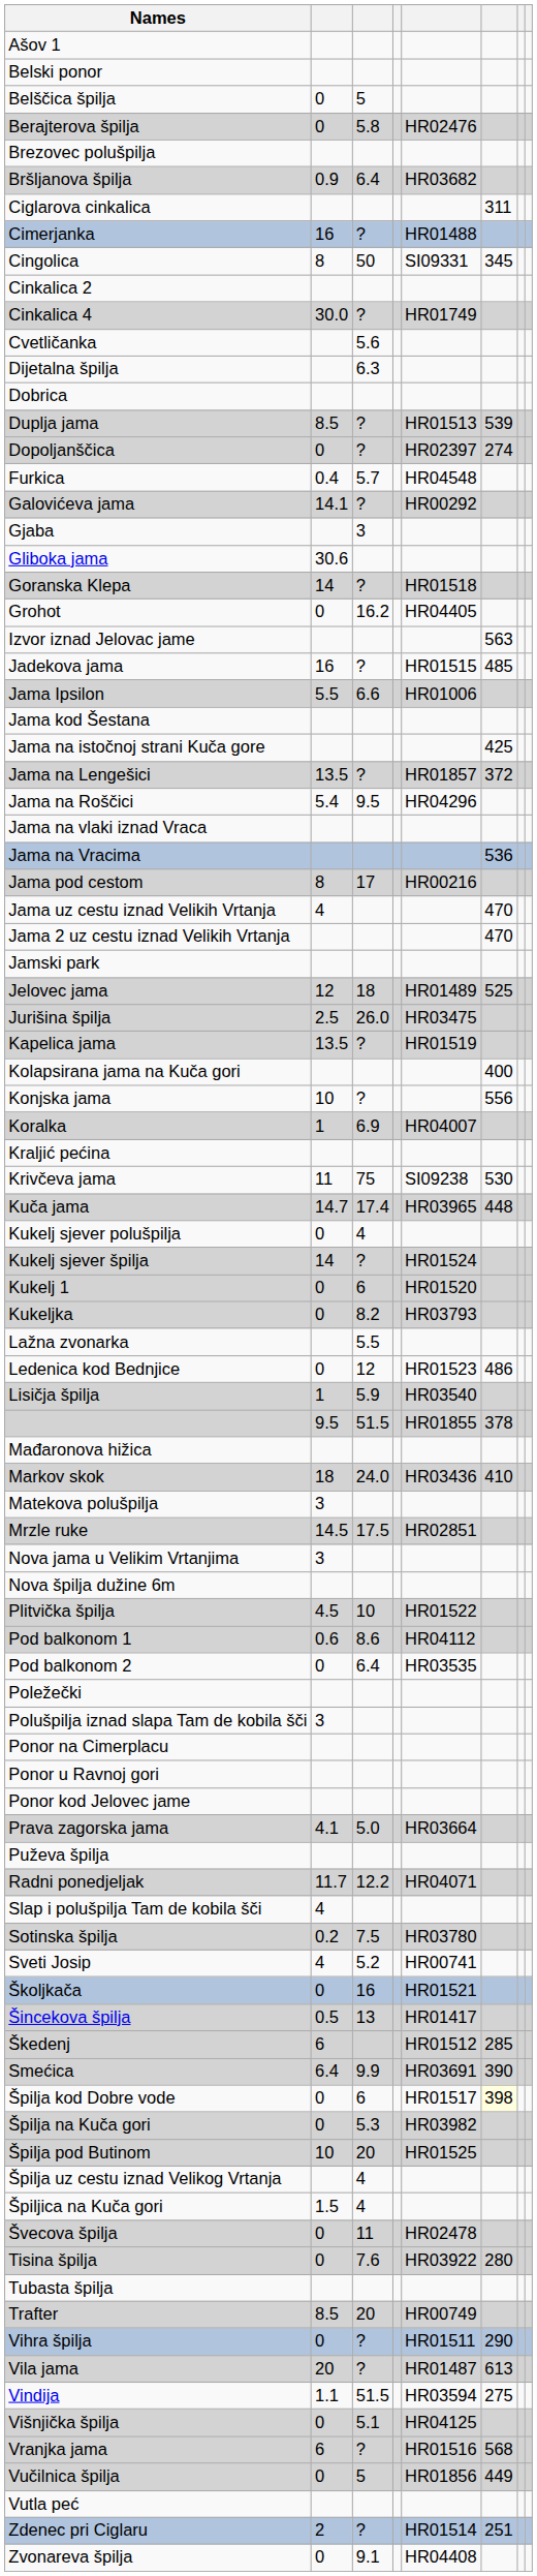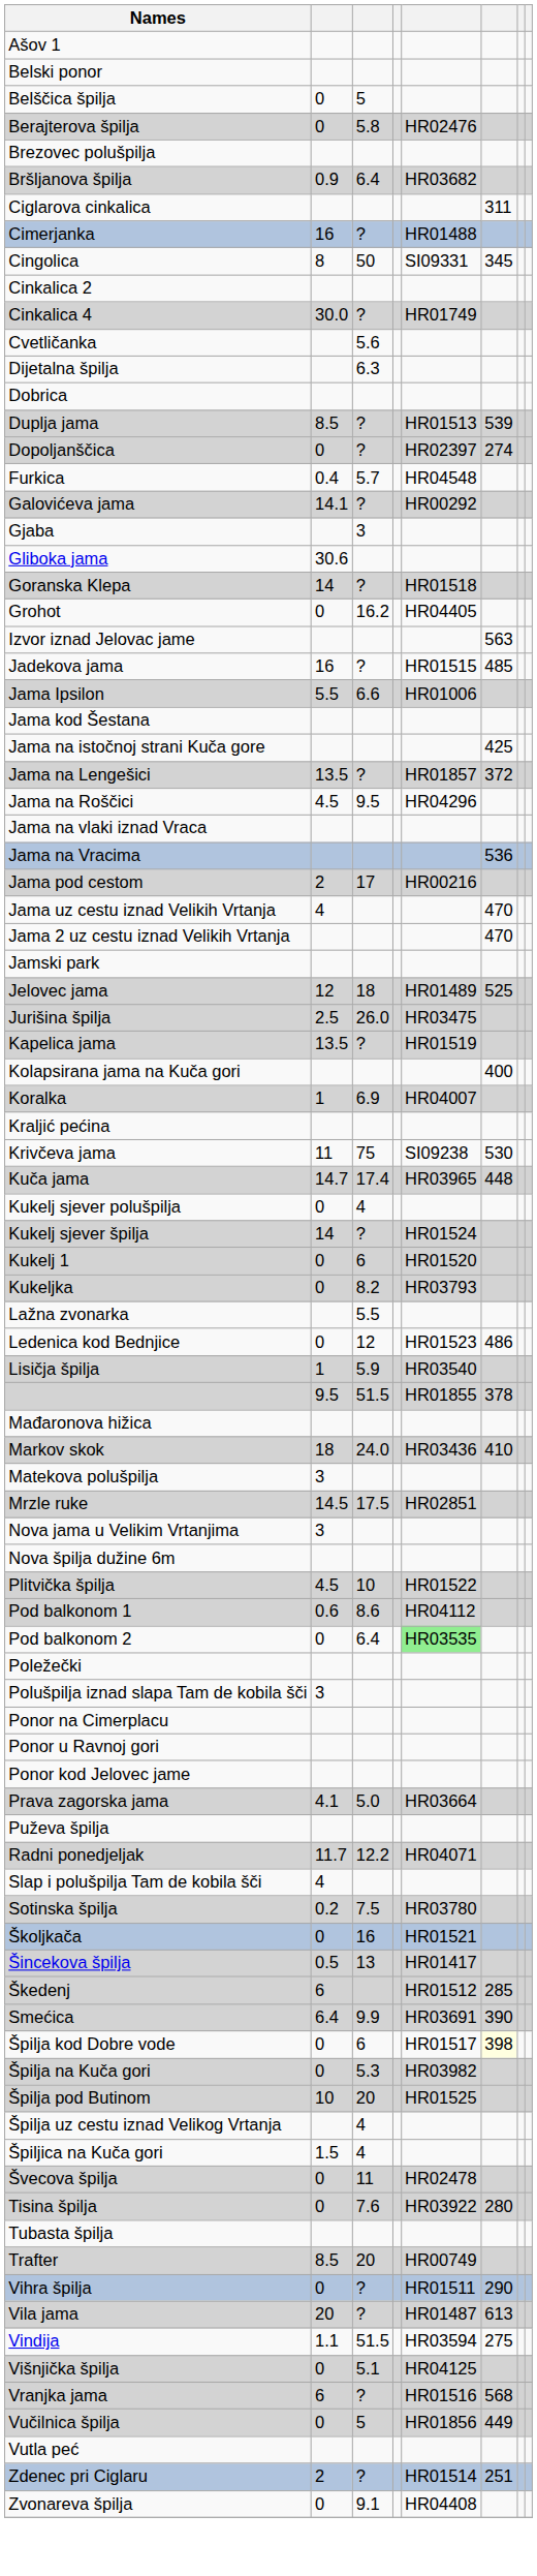 <table class="wikitable sortable sticky-header">
 <tr>
 <th>Names</th>
 <th></th>
 <th></th>
 <th></th>
 <th></th>
 <th></th>
 <th></th>
 <th></th>
 </tr>
 <tr>
 <td>Ašov 1</td>
 <td></td>
 <td></td>
 <td></td>
 <td></td>
 <td></td>
 <td></td>
 <td></td>
 </tr>
 <tr>
 <td>Belski ponor</td>
 <td></td>
 <td></td>
 <td></td>
 <td></td>
 <td></td>
 <td></td>
 <td></td>
 </tr>
 <tr>
 <td>Belščica špilja</td>
 <td>0</td>
 <td>5</td>
 <td></td>
 <td></td>
 <td></td>
 <td></td>
 <td></td>
 </tr>
 <tr bgcolor="LightGray">
 <td>Berajterova špilja</td>
 <td>0</td>
 <td>5.8</td>
 <td></td>
 <td>HR02476</td>
 <td></td>
 <td></td>
 <td></td>
 </tr>
 <tr>
 <td>Brezovec polušpilja</td>
 <td></td>
 <td></td>
 <td></td>
 <td></td>
 <td></td>
 <td></td>
 <td></td>
 </tr>
 <tr bgcolor="LightGray">
 <td>Bršljanova špilja</td>
 <td>0.9</td>
 <td>6.4</td>
 <td></td>
 <td>HR03682</td>
 <td></td>
 <td></td>
 <td></td>
 </tr>
 <tr>
 <td>Ciglarova cinkalica</td>
 <td></td>
 <td></td>
 <td></td>
 <td></td>
 <td>311</td>
 <td></td>
 <td></td>
 </tr>
 <tr bgcolor="LightSteelBlue">
 <td>Cimerjanka</td>
 <td>16</td>
 <td>?</td>
 <td></td>
 <td>HR01488</td>
 <td></td>
 <td></td>
 <td></td>
 </tr>
 <tr>
 <td>Cingolica </td>
 <td>8</td>
 <td>50</td>
 <td></td>
 <td>SI09331</td>
 <td>345</td>
 <td></td>
 <td></td>
 </tr>
 <tr>
 <td>Cinkalica 2</td>
 <td></td>
 <td></td>
 <td></td>
 <td></td>
 <td></td>
 <td></td>
 <td></td>
 </tr>
 <tr bgcolor="LightGray">
 <td>Cinkalica 4</td>
 <td>30.0</td>
 <td>?</td>
 <td> </td>
 <td>HR01749</td>
 <td></td>
 <td></td>
 <td></td>
 </tr>
 <tr>
 <td>Cvetličanka</td>
 <td></td>
 <td>5.6</td>
 <td></td>
 <td></td>
 <td></td>
 <td></td>
 <td></td>
 </tr>
 <tr>
 <td>Dijetalna špilja</td>
 <td></td>
 <td>6.3</td>
 <td></td>
 <td></td>
 <td></td>
 <td></td>
 <td></td>
 </tr>
 <tr>
 <td>Dobrica</td>
 <td></td>
 <td></td>
 <td></td>
 <td></td>
 <td></td>
 <td></td>
 <td></td>
 </tr>
 <tr bgcolor="LightGray">
 <td>Duplja jama</td>
 <td>8.5</td>
 <td>?</td>
 <td></td>
 <td>HR01513</td>
 <td>539</td>
 <td></td>
 <td></td>
 </tr>
 <tr bgcolor="LightGray">
 <td>Dopoljanščica</td>
 <td>0</td>
 <td>?</td>
 <td></td>
 <td>HR02397</td>
 <td>274</td>
 <td></td>
 <td></td>
 </tr>
 <tr>
 <td>Furkica</td>
 <td>0.4</td>
 <td>5.7</td>
 <td></td>
 <td>HR04548</td>
 <td></td>
 <td></td>
 <td></td>
 </tr>
 <tr bgcolor="LightGray">
 <td>Galovićeva jama</td>
 <td>14.1</td>
 <td>?</td>
 <td></td>
 <td>HR00292</td>
 <td></td>
 <td></td>
 <td></td>
 </tr>
 <tr>
 <td>Gjaba</td>
 <td></td>
 <td>3</td>
 <td></td>
 <td></td>
 <td></td>
 <td></td>
 <td></td>
 </tr>
 <tr>
 <td><a href='#'>Gliboka jama</a></td>
 <td>30.6</td>
 <td></td>
 <td></td>
 <td></td>
 <td></td>
 <td></td>
 <td></td>
 </tr>
 <tr bgcolor="LightGray">
 <td>Goranska Klepa</td>
 <td>14</td>
 <td>?</td>
 <td></td>
 <td>HR01518</td>
 <td></td>
 <td></td>
 <td></td>
 </tr>
 <tr>
 <td>Grohot</td>
 <td>0</td>
 <td>16.2</td>
 <td></td>
 <td>HR04405</td>
 <td></td>
 <td></td>
 <td></td>
 </tr>
 <tr>
 <td>Izvor iznad Jelovac jame</td>
 <td></td>
 <td></td>
 <td></td>
 <td></td>
 <td>563</td>
 <td></td>
 <td></td>
 </tr>
 <tr>
 <td>Jadekova jama</td>
 <td>16</td>
 <td>?</td>
 <td></td>
 <td>HR01515</td>
 <td>485</td>
 <td></td>
 <td></td>
 </tr>
 <tr bgcolor="LightGray">
 <td>Jama Ipsilon</td>
 <td>5.5</td>
 <td>6.6</td>
 <td></td>
 <td>HR01006</td>
 <td></td>
 <td></td>
 <td></td>
 </tr>
 <tr>
 <td>Jama kod Šestana</td>
 <td></td>
 <td></td>
 <td></td>
 <td></td>
 <td></td>
 <td></td>
 <td></td>
 </tr>
 <tr>
 <td>Jama na istočnoj strani Kuča gore</td>
 <td></td>
 <td></td>
 <td></td>
 <td></td>
 <td>425</td>
 <td></td>
 <td></td>
 </tr>
 <tr bgcolor="LightGray">
 <td>Jama na Lengešici</td>
 <td>13.5</td>
 <td>?</td>
 <td></td>
 <td>HR01857</td>
 <td>372</td>
 <td></td>
 <td></td>
 </tr>
 <tr>
 <td>Jama na Roščici</td>
-<td>5.4</td>
+<td>4.5</td>
 <td>9.5</td>
 <td></td>
 <td>HR04296</td>
 <td></td>
 <td></td>
 <td></td>
 </tr>
 <tr>
 <td>Jama na vlaki iznad Vraca</td>
 <td></td>
 <td></td>
 <td></td>
 <td></td>
 <td></td>
 <td></td>
 <td></td>
 </tr>
 <tr bgcolor="LightSteelBlue">
 <td>Jama na Vracima</td>
 <td></td>
 <td></td>
 <td></td>
 <td></td>
 <td>536</td>
 <td></td>
 <td></td>
 </tr>
 <tr bgcolor="LightGray">
 <td>Jama pod cestom</td>
-<td>8</td>
+<td>2</td>
 <td>17</td>
 <td></td>
 <td>HR00216</td>
 <td></td>
 <td></td>
 <td></td>
 </tr>
 <tr>
 <td>Jama uz cestu iznad Velikih Vrtanja</td>
 <td>4</td>
 <td></td>
 <td></td>
 <td></td>
 <td>470</td>
 <td></td>
 <td></td>
 </tr>
 <tr>
 <td>Jama 2 uz cestu iznad Velikih Vrtanja</td>
 <td></td>
 <td></td>
 <td></td>
 <td></td>
 <td>470</td>
 <td></td>
 <td></td>
 </tr>
 <tr>
 <td>Jamski park</td>
 <td></td>
 <td></td>
 <td></td>
 <td></td>
 <td></td>
 <td></td>
 <td></td>
 </tr>
 <tr bgcolor="LightGray">
 <td>Jelovec jama</td>
 <td>12</td>
 <td>18</td>
 <td></td>
 <td>HR01489</td>
 <td>525</td>
 <td></td>
 <td></td>
 </tr>
 <tr bgcolor="LightGray">
 <td>Jurišina špilja</td>
 <td>2.5</td>
 <td>26.0</td>
 <td></td>
 <td>HR03475</td>
 <td></td>
 <td></td>
 <td></td>
 </tr>
 <tr bgcolor="LightGray">
 <td>Kapelica jama</td>
 <td>13.5</td>
 <td>?</td>
 <td></td>
 <td>HR01519</td>
 <td></td>
 <td></td>
 <td></td>
 </tr>
 <tr>
 <td>Kolapsirana jama na Kuča gori</td>
 <td></td>
 <td></td>
 <td></td>
 <td></td>
 <td>400</td>
-<td></td>
-<td></td>
-</tr>
-<tr>
-<td>Konjska jama</td>
-<td>10</td>
-<td>?</td>
-<td></td>
-<td></td>
-<td>556</td>
 <td></td>
 <td></td>
 </tr>
 <tr bgcolor="LightGray">
 <td>Koralka</td>
 <td>1</td>
 <td>6.9</td>
 <td></td>
 <td>HR04007</td>
 <td></td>
 <td></td>
 <td></td>
 </tr>
 <tr>
 <td>Kraljić pećina</td>
 <td></td>
 <td></td>
 <td></td>
 <td></td>
 <td></td>
 <td></td>
 <td></td>
 </tr>
 <tr>
 <td>Krivčeva jama </td>
 <td>11</td>
 <td>75</td>
 <td></td>
 <td>SI09238</td>
 <td>530</td>
 <td></td>
 <td></td>
 </tr>
 <tr bgcolor="LightGray">
 <td>Kuča jama</td>
 <td>14.7</td>
 <td>17.4</td>
 <td></td>
 <td>HR03965</td>
 <td>448</td>
 <td></td>
 <td></td>
 </tr>
 <tr>
 <td>Kukelj sjever polušpilja</td>
 <td>0</td>
 <td>4</td>
 <td></td>
 <td></td>
 <td></td>
 <td></td>
 <td></td>
 </tr>
 <tr bgcolor="LightGray">
 <td>Kukelj sjever špilja</td>
 <td>14</td>
 <td>?</td>
 <td></td>
 <td>HR01524</td>
 <td></td>
 <td></td>
 <td></td>
 </tr>
 <tr bgcolor="LightGray">
 <td>Kukelj 1</td>
 <td>0</td>
 <td>6</td>
 <td></td>
 <td>HR01520</td>
 <td></td>
 <td></td>
 <td></td>
 </tr>
 <tr bgcolor="LightGray">
 <td>Kukeljka</td>
 <td>0</td>
 <td>8.2</td>
 <td></td>
 <td>HR03793</td>
 <td></td>
 <td></td>
 <td></td>
 </tr>
 <tr>
 <td>Lažna zvonarka</td>
 <td></td>
 <td>5.5</td>
 <td></td>
 <td></td>
 <td></td>
 <td></td>
 <td></td>
 </tr>
 <tr>
 <td>Ledenica kod Bednjice</td>
 <td>0</td>
 <td>12</td>
 <td></td>
 <td>HR01523</td>
 <td>486</td>
 <td></td>
 <td></td>
 </tr>
 <tr bgcolor="LightGray">
 <td>Lisičja špilja</td>
 <td>1</td>
 <td>5.9</td>
 <td></td>
 <td>HR03540</td>
 <td></td>
 <td></td>
 <td></td>
 </tr>
 <tr bgcolor="LightGray">
 <td></td>
 <td>9.5</td>
 <td>51.5</td>
 <td></td>
 <td>HR01855</td>
 <td>378</td>
 <td></td>
 <td></td>
 </tr>
 <tr>
 <td>Mađaronova hižica</td>
 <td></td>
 <td></td>
 <td></td>
 <td></td>
 <td></td>
 <td></td>
 <td></td>
 </tr>
 <tr bgcolor="LightGray">
 <td>Markov skok</td>
 <td>18</td>
 <td>24.0</td>
 <td> </td>
 <td>HR03436</td>
 <td>410</td>
 <td></td>
 <td></td>
 </tr>
 <tr>
 <td>Matekova polušpilja</td>
 <td>3</td>
 <td></td>
 <td></td>
 <td></td>
 <td></td>
 <td></td>
 <td></td>
 </tr>
 <tr bgcolor="LightGray">
 <td>Mrzle ruke</td>
 <td>14.5</td>
 <td>17.5</td>
 <td></td>
 <td>HR02851</td>
 <td></td>
 <td></td>
 <td></td>
 </tr>
 <tr>
 <td>Nova jama u Velikim Vrtanjima</td>
 <td>3</td>
 <td></td>
 <td></td>
 <td></td>
 <td></td>
 <td></td>
 <td></td>
 </tr>
 <tr>
 <td>Nova špilja dužine 6m</td>
 <td></td>
 <td></td>
 <td></td>
 <td></td>
 <td></td>
 <td></td>
 <td></td>
 </tr>
 <tr bgcolor="LightGray">
 <td>Plitvička špilja</td>
 <td>4.5</td>
 <td>10</td>
 <td></td>
 <td>HR01522</td>
 <td></td>
 <td></td>
 <td></td>
 </tr>
 <tr bgcolor="LightGray">
 <td>Pod balkonom 1</td>
 <td>0.6</td>
 <td>8.6</td>
 <td></td>
 <td>HR04112</td>
 <td></td>
 <td></td>
 <td></td>
 </tr>
 <tr>
 <td>Pod balkonom 2</td>
 <td>0</td>
 <td>6.4</td>
 <td></td>
-<td>HR03535</td>
+<td style="background: lightgreen;">HR03535</td>
 <td></td>
 <td></td>
 <td></td>
 </tr>
 <tr>
 <td>Poležečki</td>
 <td></td>
 <td></td>
 <td></td>
 <td></td>
 <td></td>
 <td></td>
 <td></td>
 </tr>
 <tr>
 <td>Polušpilja iznad slapa Tam de kobila šči</td>
 <td>3</td>
 <td></td>
 <td></td>
 <td></td>
 <td></td>
 <td></td>
 <td></td>
 </tr>
 <tr>
 <td>Ponor na Cimerplacu</td>
 <td></td>
 <td></td>
 <td></td>
 <td></td>
 <td></td>
 <td></td>
 <td></td>
 </tr>
 <tr>
 <td>Ponor u Ravnoj gori</td>
 <td></td>
 <td></td>
 <td></td>
 <td></td>
 <td></td>
 <td></td>
 <td></td>
 </tr>
 <tr>
 <td>Ponor kod Jelovec jame</td>
 <td></td>
 <td></td>
 <td></td>
 <td></td>
 <td></td>
 <td></td>
 <td></td>
 </tr>
 <tr bgcolor="LightGray">
 <td>Prava zagorska jama</td>
 <td>4.1</td>
 <td>5.0</td>
 <td></td>
 <td>HR03664</td>
 <td></td>
 <td></td>
 <td></td>
 </tr>
 <tr>
 <td>Puževa špilja</td>
 <td></td>
 <td></td>
 <td></td>
 <td></td>
 <td></td>
 <td></td>
 <td></td>
 </tr>
 <tr bgcolor="LightGray">
 <td>Radni ponedjeljak</td>
 <td>11.7</td>
 <td>12.2</td>
 <td></td>
 <td>HR04071</td>
 <td></td>
 <td></td>
 <td></td>
 </tr>
 <tr>
 <td>Slap i polušpilja Tam de kobila šči</td>
 <td>4</td>
 <td></td>
 <td></td>
 <td></td>
 <td></td>
 <td></td>
 <td></td>
 </tr>
 <tr bgcolor="LightGray">
 <td>Sotinska špilja</td>
 <td>0.2</td>
 <td>7.5</td>
 <td></td>
 <td>HR03780</td>
-<td></td>
-<td></td>
-<td></td>
-</tr>
-<tr>
-<td>Sveti Josip</td>
-<td>4</td>
-<td>5.2</td>
-<td></td>
-<td>HR00741</td>
 <td></td>
 <td></td>
 <td></td>
 </tr>
 <tr bgcolor="LightSteelBlue">
 <td>Školjkača</td>
 <td>0</td>
 <td>16</td>
 <td></td>
 <td>HR01521</td>
 <td></td>
 <td></td>
 <td></td>
 </tr>
 <tr bgcolor="LightGray">
 <td><a href='#'>Šincekova špilja</a> </td>
 <td>0.5</td>
 <td>13</td>
 <td></td>
 <td>HR01417</td>
 <td></td>
 <td></td>
 <td></td>
 </tr>
 <tr bgcolor="LightGray">
 <td>Škedenj</td>
 <td>6</td>
 <td></td>
 <td></td>
 <td>HR01512</td>
 <td>285</td>
 <td></td>
 <td></td>
 </tr>
 <tr bgcolor="LightGray">
 <td>Smećica</td>
 <td>6.4</td>
 <td>9.9</td>
 <td></td>
 <td>HR03691</td>
 <td>390</td>
 <td></td>
 <td></td>
 </tr>
 <tr>
 <td>Špilja kod Dobre vode</td>
 <td>0</td>
 <td>6</td>
 <td></td>
 <td>HR01517</td>
 <td style="background: lightyellow;">398</td>
 <td></td>
 <td></td>
 </tr>
 <tr bgcolor="LightGray">
 <td>Špilja na Kuča gori</td>
 <td>0</td>
 <td>5.3</td>
 <td></td>
 <td>HR03982</td>
 <td></td>
 <td></td>
 <td></td>
 </tr>
 <tr bgcolor="LightGray">
 <td>Špilja pod Butinom</td>
 <td>10</td>
 <td>20</td>
 <td> </td>
 <td>HR01525</td>
 <td></td>
 <td></td>
 <td></td>
 </tr>
 <tr>
 <td>Špilja uz cestu iznad Velikog Vrtanja</td>
 <td></td>
 <td>4</td>
 <td></td>
 <td></td>
 <td></td>
 <td></td>
 <td></td>
 </tr>
 <tr>
 <td>Špiljica na Kuča gori</td>
 <td>1.5</td>
 <td>4</td>
 <td></td>
 <td></td>
 <td></td>
 <td></td>
 <td></td>
 </tr>
 <tr bgcolor="LightGray">
 <td>Švecova špilja</td>
 <td>0</td>
 <td>11</td>
 <td></td>
 <td>HR02478</td>
 <td></td>
 <td></td>
 <td></td>
 </tr>
 <tr bgcolor="LightGray">
 <td>Tisina špilja</td>
 <td>0</td>
 <td>7.6</td>
 <td></td>
 <td>HR03922</td>
 <td>280</td>
 <td></td>
 <td></td>
 </tr>
 <tr>
 <td>Tubasta špilja</td>
 <td></td>
 <td></td>
 <td></td>
 <td></td>
 <td></td>
 <td></td>
 <td></td>
 </tr>
 <tr bgcolor="LightGray">
 <td>Trafter</td>
 <td>8.5</td>
 <td>20</td>
 <td></td>
 <td>HR00749</td>
 <td></td>
 <td></td>
 <td></td>
 </tr>
 <tr bgcolor="LightSteelBlue">
 <td>Vihra špilja</td>
 <td>0</td>
 <td>?</td>
 <td></td>
 <td>HR01511</td>
 <td>290</td>
 <td></td>
 <td></td>
 </tr>
 <tr bgcolor="LightGray">
 <td>Vila jama</td>
 <td>20</td>
 <td>?</td>
 <td></td>
 <td>HR01487</td>
 <td>613</td>
 <td></td>
 <td></td>
 </tr>
 <tr>
 <td><a href='#'>Vindija</a></td>
 <td>1.1</td>
 <td>51.5</td>
 <td></td>
 <td>HR03594</td>
 <td>275</td>
 <td></td>
 <td></td>
 </tr>
 <tr bgcolor="LightGray">
 <td>Višnjička špilja</td>
 <td>0</td>
 <td>5.1</td>
 <td></td>
 <td>HR04125</td>
 <td></td>
 <td></td>
 <td></td>
 </tr>
 <tr bgcolor="LightGray">
 <td>Vranjka jama</td>
 <td>6</td>
 <td>?</td>
 <td></td>
 <td>HR01516</td>
 <td>568</td>
 <td></td>
 <td></td>
 </tr>
 <tr bgcolor="LightGray">
 <td>Vučilnica špilja</td>
 <td>0</td>
 <td>5</td>
 <td></td>
 <td>HR01856</td>
 <td>449</td>
 <td></td>
 <td></td>
 </tr>
 <tr>
 <td>Vutla peć</td>
 <td></td>
 <td></td>
 <td></td>
 <td></td>
 <td></td>
 <td></td>
 <td></td>
 </tr>
 <tr bgcolor="LightSteelBlue">
 <td>Zdenec pri Ciglaru</td>
 <td>2</td>
 <td>?</td>
 <td></td>
 <td>HR01514</td>
 <td>251</td>
 <td></td>
 <td></td>
 </tr>
 <tr>
 <td>Zvonareva špilja</td>
 <td>0</td>
 <td>9.1</td>
 <td></td>
 <td>HR04408</td>
 <td></td>
 <td></td>
 <td></td>
 </tr>
 <tr>
 </tr>
 </table>
